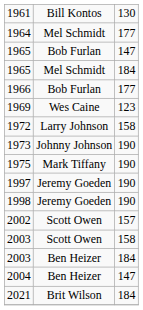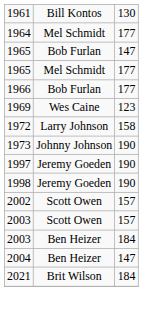 <table class="wikitable">
 <tr>
 <td>1961</td>
 <td style="text-align: center;">Bill Kontos</td>
 <td style="text-align: center;">130</td>
 </tr>
 <tr>
 <td>1964</td>
 <td style="text-align: center;">Mel Schmidt</td>
 <td style="text-align: center;">177</td>
 </tr>
 <tr>
 <td>1965</td>
 <td style="text-align: center;">Bob Furlan</td>
 <td style="text-align: center;">147</td>
 </tr>
 <tr>
 <td>1965</td>
 <td style="text-align: center;">Mel Schmidt</td>
-<td style="text-align: center;">184</td>
+<td style="text-align: center;">177</td>
 </tr>
 <tr>
 <td>1966</td>
 <td style="text-align: center;">Bob Furlan</td>
 <td style="text-align: center;">177</td>
 </tr>
 <tr>
 <td>1969</td>
 <td style="text-align: center;">Wes Caine</td>
 <td style="text-align: center;">123</td>
 </tr>
 <tr>
 <td>1972</td>
 <td style="text-align: center;">Larry Johnson</td>
 <td style="text-align: center;">158</td>
 </tr>
 <tr>
 <td>1973</td>
 <td style="text-align: center;">Johnny Johnson</td>
 <td style="text-align: center;">190</td>
 </tr>
 <tr>
-<td>1975</td>
-<td style="text-align: center;">Mark Tiffany</td>
-<td style="text-align: center;">190</td>
-</tr>
-<tr>
 <td>1997</td>
 <td style="text-align: center;">Jeremy Goeden</td>
 <td style="text-align: center;">190</td>
 </tr>
 <tr>
 <td>1998</td>
 <td style="text-align: center;">Jeremy Goeden</td>
 <td style="text-align: center;">190</td>
 </tr>
 <tr>
 <td>2002</td>
 <td style="text-align: center;">Scott Owen</td>
 <td style="text-align: center;">157</td>
 </tr>
 <tr>
 <td>2003</td>
 <td style="text-align: center;">Scott Owen</td>
-<td style="text-align: center;">158</td>
+<td style="text-align: center;">157</td>
 </tr>
 <tr>
 <td>2003</td>
 <td style="text-align: center;">Ben Heizer</td>
 <td style="text-align: center;">184</td>
 </tr>
 <tr>
 <td>2004</td>
 <td style="text-align: center;">Ben Heizer</td>
 <td style="text-align: center;">147</td>
 </tr>
 <tr>
 <td>2021</td>
 <td style="text-align: center;">Brit Wilson</td>
 <td style="text-align: center;">184</td>
 </tr>
 <tr>
 </tr>
 </table>
